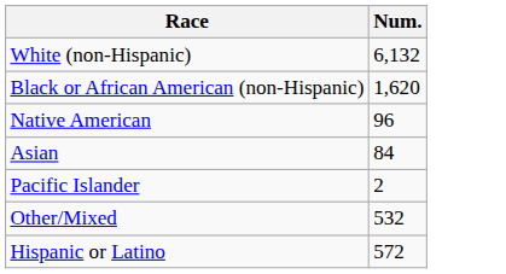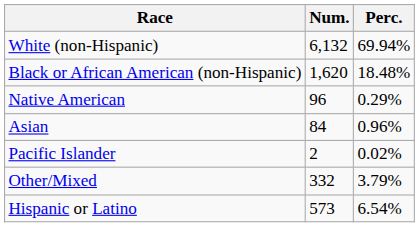 <table class="wikitable">
 <tr>
 <th>Race</th>
 <th>Num.</th>
+<th>Perc.</th>
 </tr>
 <tr>
 <td><a href='#'>White</a> (non-Hispanic)</td>
 <td>6,132</td>
+<td>69.94%</td>
 </tr>
 <tr>
 <td><a href='#'>Black or African American</a> (non-Hispanic)</td>
 <td>1,620</td>
+<td>18.48%</td>
 </tr>
 <tr>
 <td><a href='#'>Native American</a></td>
 <td>96</td>
+<td>0.29%</td>
 </tr>
 <tr>
 <td><a href='#'>Asian</a></td>
 <td>84</td>
+<td>0.96%</td>
 </tr>
 <tr>
 <td><a href='#'>Pacific Islander</a></td>
 <td>2</td>
+<td>0.02%</td>
 </tr>
 <tr>
 <td><a href='#'>Other/Mixed</a></td>
-<td>532</td>
+<td>332</td>
+<td>3.79%</td>
 </tr>
 <tr>
 <td><a href='#'>Hispanic</a> or <a href='#'>Latino</a></td>
-<td>572</td>
+<td>573</td>
+<td>6.54%</td>
 </tr>
 </table>
